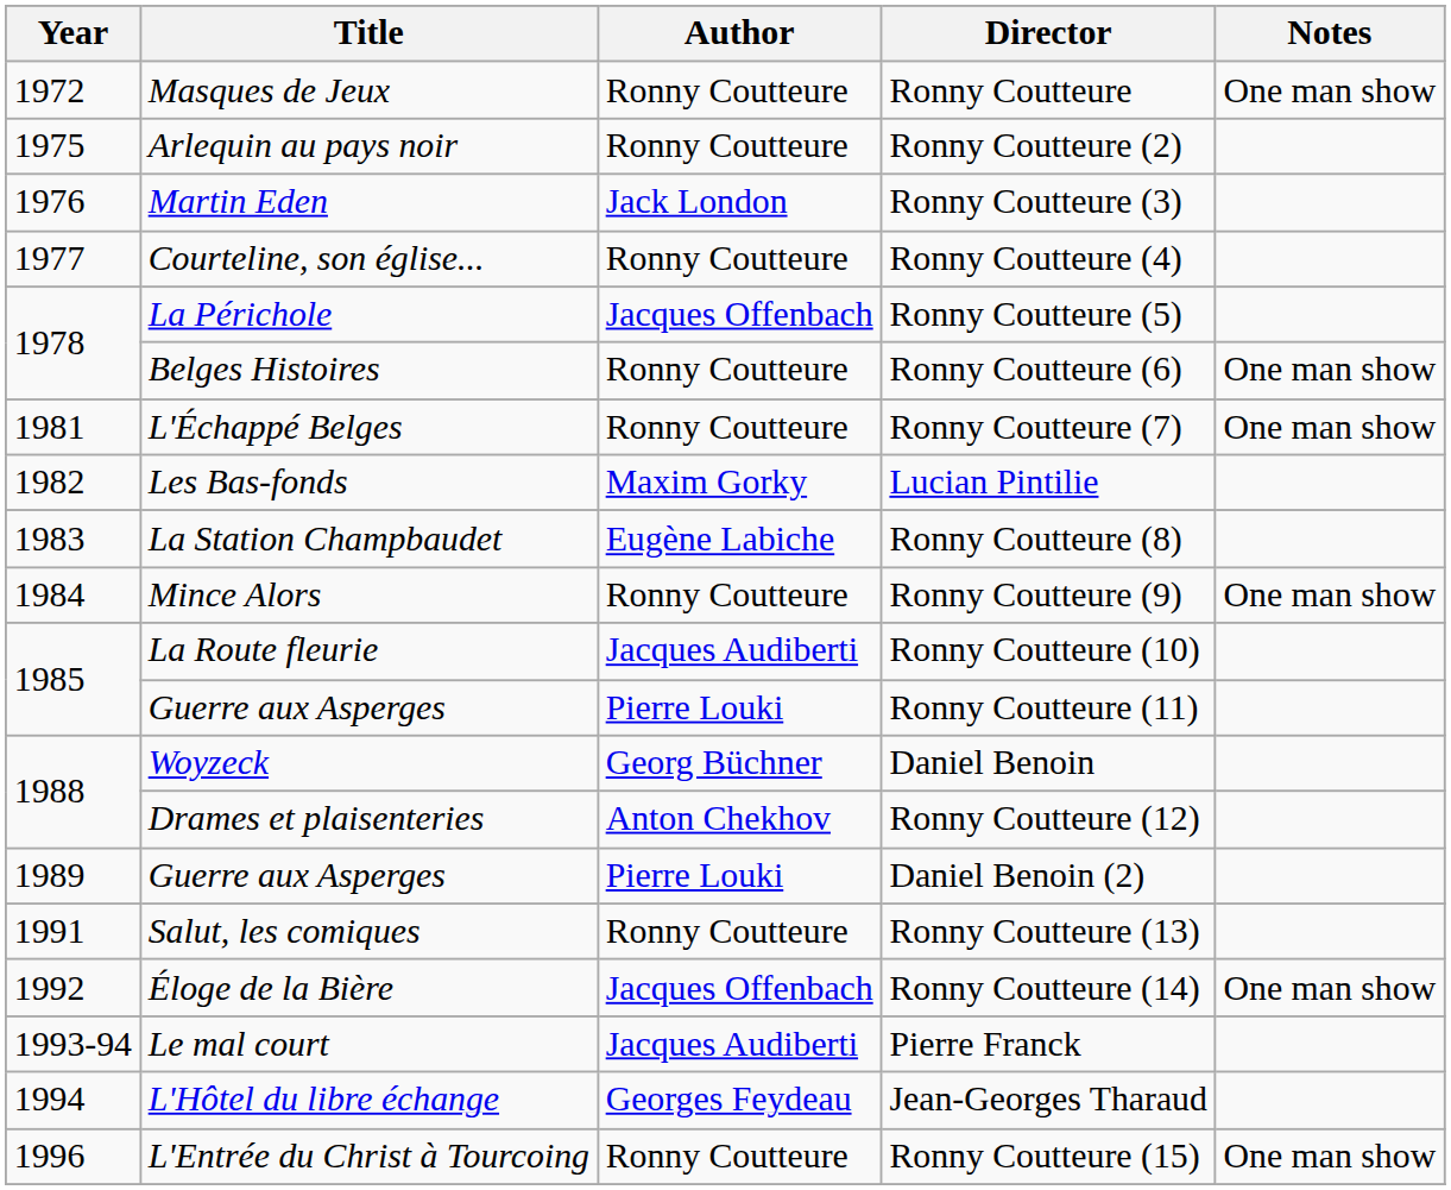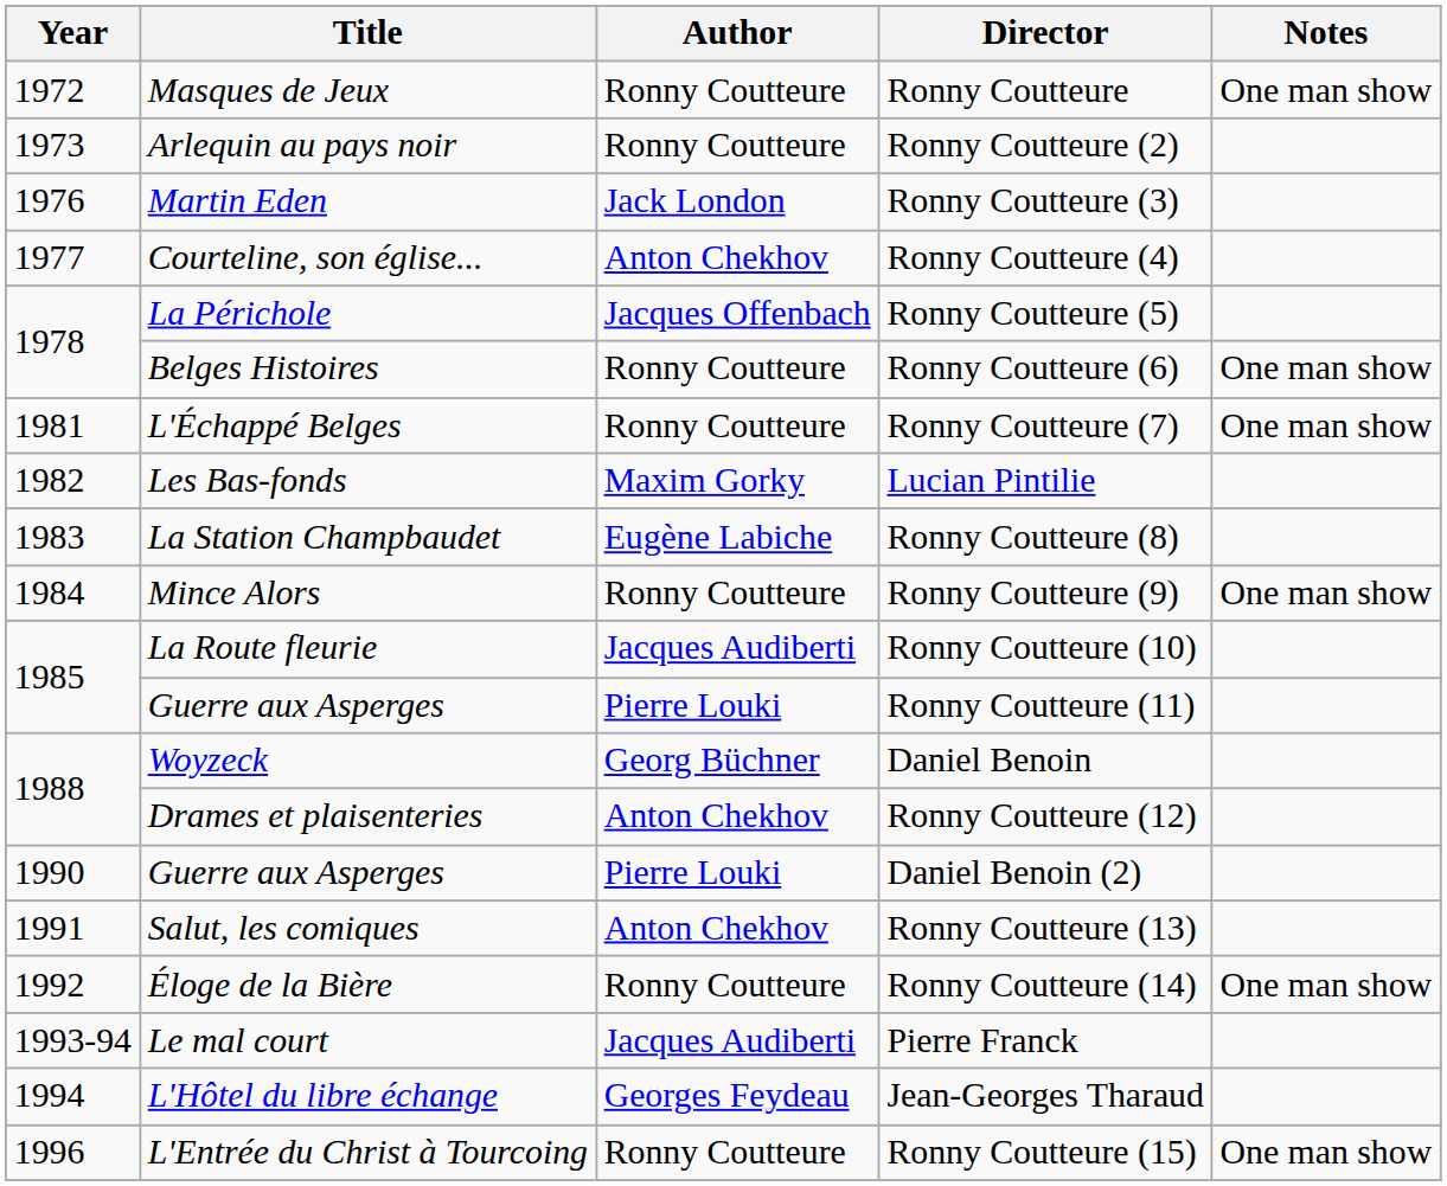 <table class="wikitable">
 <tr>
 <th>Year</th>
 <th>Title</th>
 <th>Author</th>
 <th>Director</th>
 <th>Notes</th>
 </tr>
 <tr>
 <td>1972</td>
 <td><em>Masques de Jeux</em></td>
 <td>Ronny Coutteure</td>
 <td>Ronny Coutteure</td>
 <td>One man show</td>
 </tr>
 <tr>
-<td>1975</td>
+<td>1973</td>
 <td><em>Arlequin au pays noir</em></td>
 <td>Ronny Coutteure</td>
 <td>Ronny Coutteure (2)</td>
 <td></td>
 </tr>
 <tr>
 <td>1976</td>
 <td><em><a href='#'>Martin Eden</a></em></td>
 <td><a href='#'>Jack London</a></td>
 <td>Ronny Coutteure (3)</td>
 <td></td>
 </tr>
 <tr>
 <td>1977</td>
 <td><em>Courteline, son église...</em></td>
-<td>Ronny Coutteure</td>
+<td><a href='#'>Anton Chekhov</a></td>
 <td>Ronny Coutteure (4)</td>
 <td></td>
 </tr>
 <tr>
 <td rowspan=2>1978</td>
 <td><em><a href='#'>La Périchole</a></em></td>
 <td><a href='#'>Jacques Offenbach</a></td>
 <td>Ronny Coutteure (5)</td>
 <td></td>
 </tr>
 <tr>
 <td><em>Belges Histoires</em></td>
 <td>Ronny Coutteure</td>
 <td>Ronny Coutteure (6)</td>
 <td>One man show</td>
 </tr>
 <tr>
 <td>1981</td>
 <td><em>L'Échappé Belges</em></td>
 <td>Ronny Coutteure</td>
 <td>Ronny Coutteure (7)</td>
 <td>One man show</td>
 </tr>
 <tr>
 <td>1982</td>
 <td><em>Les Bas-fonds</em></td>
 <td><a href='#'>Maxim Gorky</a></td>
 <td><a href='#'>Lucian Pintilie</a></td>
 <td></td>
 </tr>
 <tr>
 <td>1983</td>
 <td><em>La Station Champbaudet</em></td>
 <td><a href='#'>Eugène Labiche</a></td>
 <td>Ronny Coutteure (8)</td>
 <td></td>
 </tr>
 <tr>
 <td>1984</td>
 <td><em>Mince Alors</em></td>
 <td>Ronny Coutteure</td>
 <td>Ronny Coutteure (9)</td>
 <td>One man show</td>
 </tr>
 <tr>
 <td rowspan=2>1985</td>
 <td><em>La Route fleurie</em></td>
 <td><a href='#'>Jacques Audiberti</a></td>
 <td>Ronny Coutteure (10)</td>
 <td></td>
 </tr>
 <tr>
 <td><em>Guerre aux Asperges</em></td>
 <td><a href='#'>Pierre Louki</a></td>
 <td>Ronny Coutteure (11)</td>
 <td></td>
 </tr>
 <tr>
 <td rowspan=2>1988</td>
 <td><em><a href='#'>Woyzeck</a></em></td>
 <td><a href='#'>Georg Büchner</a></td>
 <td>Daniel Benoin</td>
 <td></td>
 </tr>
 <tr>
 <td><em>Drames et plaisenteries</em></td>
 <td><a href='#'>Anton Chekhov</a></td>
 <td>Ronny Coutteure (12)</td>
 <td></td>
 </tr>
 <tr>
-<td>1989</td>
+<td>1990</td>
 <td><em>Guerre aux Asperges</em></td>
 <td><a href='#'>Pierre Louki</a></td>
 <td>Daniel Benoin (2)</td>
 <td></td>
 </tr>
 <tr>
 <td>1991</td>
 <td><em>Salut, les comiques</em></td>
-<td>Ronny Coutteure</td>
+<td><a href='#'>Anton Chekhov</a></td>
 <td>Ronny Coutteure (13)</td>
 <td></td>
 </tr>
 <tr>
 <td>1992</td>
 <td><em>Éloge de la Bière</em></td>
-<td><a href='#'>Jacques Offenbach</a></td>
+<td>Ronny Coutteure</td>
 <td>Ronny Coutteure (14)</td>
 <td>One man show</td>
 </tr>
 <tr>
 <td>1993-94</td>
 <td><em>Le mal court</em></td>
 <td><a href='#'>Jacques Audiberti</a></td>
 <td>Pierre Franck</td>
 <td></td>
 </tr>
 <tr>
 <td>1994</td>
 <td><em><a href='#'>L'Hôtel du libre échange</a></em></td>
 <td><a href='#'>Georges Feydeau</a></td>
 <td>Jean-Georges Tharaud</td>
 <td></td>
 </tr>
 <tr>
 <td>1996</td>
 <td><em>L'Entrée du Christ à Tourcoing</em></td>
 <td>Ronny Coutteure</td>
 <td>Ronny Coutteure (15)</td>
 <td>One man show</td>
 </tr>
 <tr>
 </tr>
 </table>
